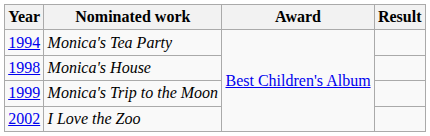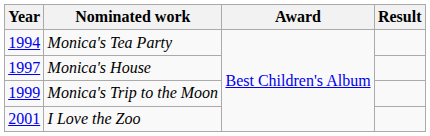 <table class="wikitable">
 <tr>
 <th>Year</th>
 <th>Nominated work</th>
 <th>Award</th>
 <th>Result</th>
 </tr>
 <tr>
 <td><a href='#'>1994</a></td>
 <td><em>Monica's Tea Party</em></td>
 <td rowspan="4"><a href='#'>Best Children's Album</a></td>
 <td></td>
 </tr>
 <tr>
-<td><a href='#'>1998</a></td>
+<td><a href='#'>1997</a></td>
 <td><em>Monica's House</em></td>
 <td></td>
 </tr>
 <tr>
 <td><a href='#'>1999</a></td>
 <td><em>Monica's Trip to the Moon</em></td>
 <td></td>
 </tr>
 <tr>
-<td><a href='#'>2002</a></td>
+<td><a href='#'>2001</a></td>
 <td><em>I Love the Zoo</em></td>
 <td></td>
 </tr>
 </table>
